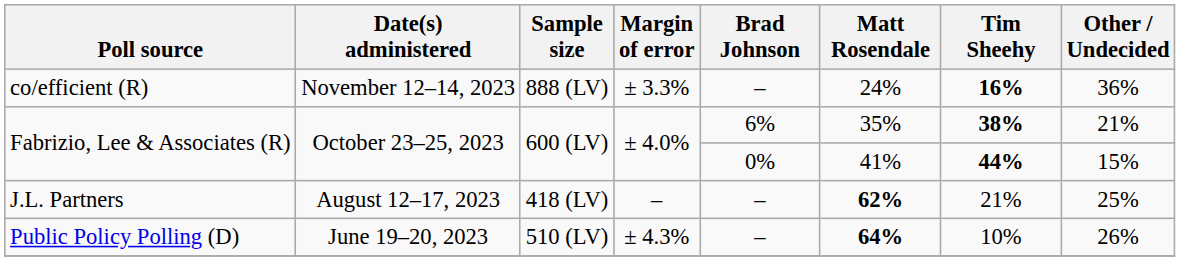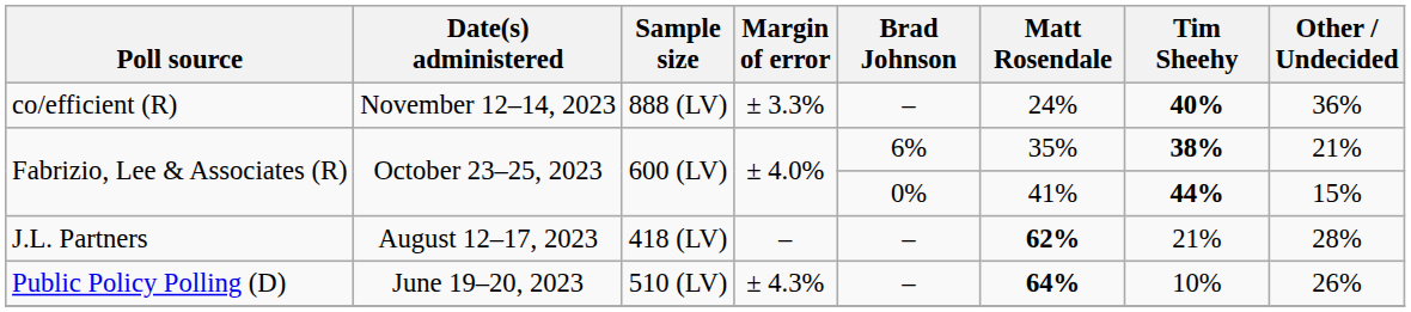 <table class="wikitable" style="font-size:90%;text-align:center;">
 <tr valign=bottom>
 <th>Poll source</th>
 <th>Date(s)<br>administered</th>
 <th>Sample<br>size</th>
 <th>Margin<br>of error</th>
 <th style="width:70px;">Brad<br>Johnson</th>
 <th style="width:70px;">Matt<br>Rosendale</th>
 <th style="width:70px;">Tim<br>Sheehy</th>
 <th>Other /<br>Undecided</th>
 </tr>
 <tr>
 <td style="text-align:left;">co/efficient (R)</td>
 <td>November 12–14, 2023</td>
 <td>888 (LV)</td>
 <td>± 3.3%</td>
 <td>–</td>
 <td>24%</td>
-<td><strong>16%</strong></td>
+<td><strong>40%</strong></td>
 <td>36%</td>
 </tr>
 <tr>
 <td rowspan=2>Fabrizio, Lee & Associates (R)</td>
 <td rowspan=2>October 23–25, 2023</td>
 <td rowspan=2>600 (LV)</td>
 <td rowspan=2>± 4.0%</td>
 <td>6%</td>
 <td>35%</td>
 <td><strong>38%</strong></td>
 <td>21%</td>
 </tr>
 <tr>
 <td>0%</td>
 <td>41%</td>
 <td><strong>44%</strong></td>
 <td>15%</td>
 </tr>
 <tr>
 <td style="text-align:left;">J.L. Partners</td>
 <td>August 12–17, 2023</td>
 <td>418 (LV)</td>
 <td>–</td>
 <td>–</td>
 <td><strong>62%</strong></td>
 <td>21%</td>
-<td>25%</td>
+<td>28%</td>
 </tr>
 <tr>
 <td style="text-align:left;"><a href='#'>Public Policy Polling</a> (D)</td>
 <td>June 19–20, 2023</td>
 <td>510 (LV)</td>
 <td>± 4.3%</td>
 <td>–</td>
 <td><strong>64%</strong></td>
 <td>10%</td>
 <td>26%</td>
 </tr>
 <tr>
 </tr>
 </table>
